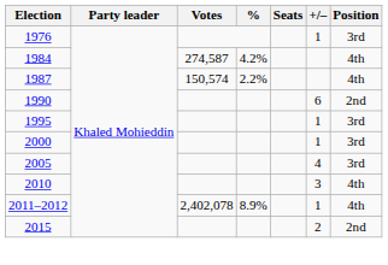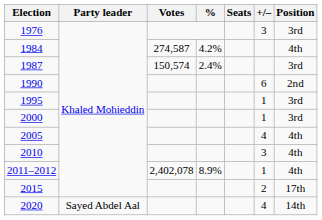 <table class=wikitable style=text-align:center>
 <tr>
 <th><strong>Election</strong></th>
 <th><strong>Party leader</strong></th>
 <th><strong>Votes</strong></th>
 <th><strong>%</strong></th>
 <th><strong>Seats</strong></th>
 <th>+/–</th>
 <th><strong>Position</strong></th>
 </tr>
 <tr>
 <td><a href='#'>1976</a></td>
 <td rowspan="10"><a href='#'>Khaled Mohieddin</a></td>
 <td colspan="2"></td>
 <td></td>
-<td> 1</td>
+<td> 3</td>
 <td> 3rd</td>
 </tr>
 <tr>
 <td><a href='#'>1984</a></td>
 <td>274,587</td>
 <td>4.2%</td>
 <td></td>
 <td></td>
 <td> 4th</td>
 </tr>
 <tr>
 <td><a href='#'>1987</a></td>
 <td>150,574</td>
-<td>2.2%</td>
+<td>2.4%</td>
 <td></td>
 <td></td>
-<td> 4th</td>
+<td> 3rd</td>
 </tr>
 <tr>
 <td><a href='#'>1990</a></td>
 <td></td>
 <td></td>
 <td></td>
 <td> 6</td>
 <td> 2nd</td>
 </tr>
 <tr>
 <td><a href='#'>1995</a></td>
 <td></td>
 <td></td>
 <td></td>
 <td> 1</td>
 <td> 3rd</td>
 </tr>
 <tr>
 <td><a href='#'>2000</a></td>
 <td></td>
 <td></td>
 <td></td>
 <td> 1</td>
 <td> 3rd</td>
 </tr>
 <tr>
 <td><a href='#'>2005</a></td>
 <td></td>
 <td></td>
 <td></td>
 <td> 4</td>
-<td> 3rd</td>
+<td> 4th</td>
 </tr>
 <tr>
 <td><a href='#'>2010</a></td>
 <td></td>
 <td></td>
 <td></td>
 <td> 3</td>
 <td> 4th</td>
 </tr>
 <tr>
 <td><a href='#'>2011–2012</a></td>
 <td>2,402,078</td>
 <td>8.9%<br></td>
 <td></td>
 <td> 1</td>
 <td> 4th</td>
 </tr>
 <tr>
 <td><a href='#'>2015</a></td>
 <td></td>
 <td></td>
 <td></td>
 <td> 2</td>
-<td> 2nd</td>
+<td> 17th</td>
+</tr>
+<tr>
+<td><a href='#'>2020</a></td>
+<td>Sayed Abdel Aal</td>
+<td></td>
+<td></td>
+<td></td>
+<td> 4</td>
+<td> 14th</td>
 </tr>
 </table>
